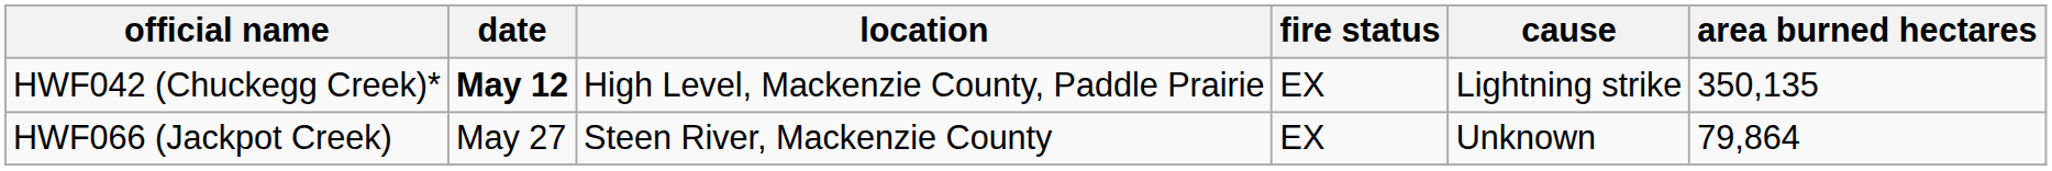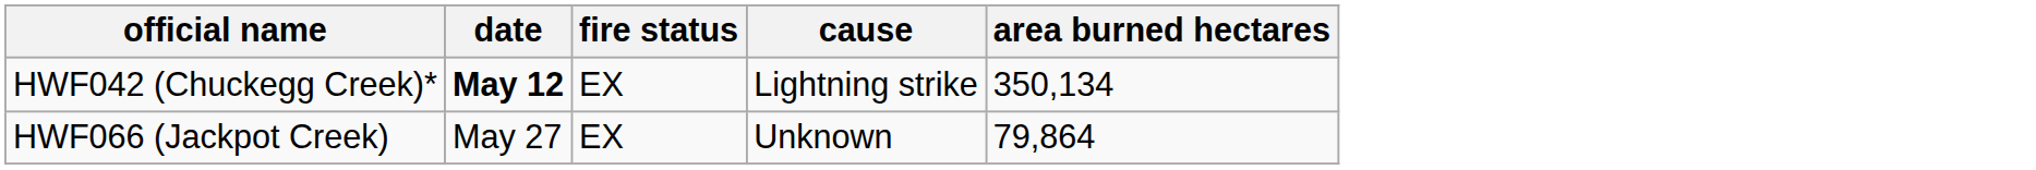 <table class="wikitable">
 <tr>
 <th>official name</th>
 <th>date</th>
-<th>location</th>
 <th>fire status</th>
 <th>cause</th>
 <th>area burned hectares</th>
 </tr>
 <tr>
 <td>HWF042 (Chuckegg Creek)*</td>
 <td><strong>May 12</strong></td>
-<td>High Level, Mackenzie County, Paddle Prairie</td>
 <td>EX</td>
 <td>Lightning strike</td>
-<td>350,135</td>
+<td>350,134</td>
 </tr>
 <tr>
 <td>HWF066 (Jackpot Creek)</td>
 <td>May 27</td>
-<td>Steen River, Mackenzie County</td>
 <td>EX</td>
 <td>Unknown</td>
 <td>79,864</td>
 </tr>
 </table>
